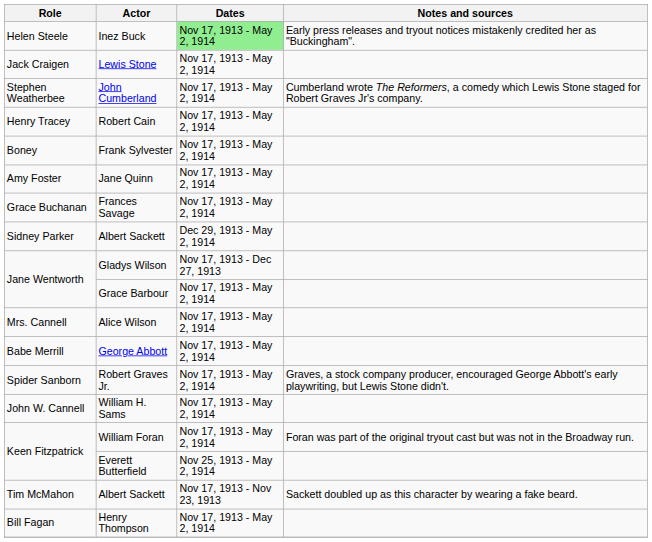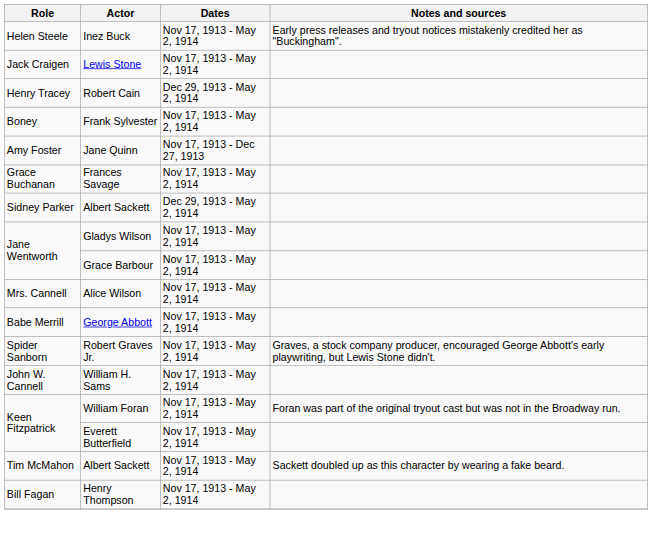 <table class="wikitable sortable plainrowheaders" style="font-size: 90%">
 <tr>
 <th scope="col">Role</th>
 <th scope="col">Actor</th>
 <th scope="col">Dates</th>
 <th scope="col">Notes and sources</th>
 </tr>
 <tr>
 <td>Helen Steele</td>
 <td>Inez Buck</td>
-<td style="background: lightgreen;">Nov 17, 1913 - May 2, 1914</td>
+<td>Nov 17, 1913 - May 2, 1914</td>
 <td>Early press releases and tryout notices mistakenly credited her as "Buckingham".</td>
 </tr>
 <tr>
 <td>Jack Craigen</td>
 <td><a href='#'>Lewis Stone</a></td>
 <td>Nov 17, 1913 - May 2, 1914</td>
 <td></td>
 </tr>
 <tr>
-<td>Stephen Weatherbee</td>
-<td><a href='#'>John Cumberland</a></td>
-<td>Nov 17, 1913 - May 2, 1914</td>
-<td>Cumberland wrote <em>The Reformers</em>, a comedy which Lewis Stone staged for Robert Graves Jr's company.</td>
-</tr>
-<tr>
 <td>Henry Tracey</td>
 <td>Robert Cain</td>
-<td>Nov 17, 1913 - May 2, 1914</td>
+<td>Dec 29, 1913 - May 2, 1914</td>
 <td></td>
 </tr>
 <tr>
 <td>Boney</td>
 <td>Frank Sylvester</td>
 <td>Nov 17, 1913 - May 2, 1914</td>
 <td></td>
 </tr>
 <tr>
 <td>Amy Foster</td>
 <td>Jane Quinn</td>
-<td>Nov 17, 1913 - May 2, 1914</td>
+<td>Nov 17, 1913 - Dec 27, 1913</td>
 <td></td>
 </tr>
 <tr>
 <td>Grace Buchanan</td>
 <td>Frances Savage</td>
 <td>Nov 17, 1913 - May 2, 1914</td>
 <td></td>
 </tr>
 <tr>
 <td>Sidney Parker</td>
 <td>Albert Sackett</td>
 <td>Dec 29, 1913 - May 2, 1914</td>
 <td></td>
 </tr>
 <tr>
 <td rowspan=2>Jane Wentworth</td>
 <td>Gladys Wilson</td>
-<td>Nov 17, 1913 - Dec 27, 1913</td>
+<td>Nov 17, 1913 - May 2, 1914</td>
 <td></td>
 </tr>
 <tr>
 <td>Grace Barbour</td>
 <td>Nov 17, 1913 - May 2, 1914</td>
 <td></td>
 </tr>
 <tr>
 <td>Mrs. Cannell</td>
 <td>Alice Wilson</td>
 <td>Nov 17, 1913 - May 2, 1914</td>
 <td></td>
 </tr>
 <tr>
 <td>Babe Merrill</td>
 <td><a href='#'>George Abbott</a></td>
 <td>Nov 17, 1913 - May 2, 1914</td>
 <td></td>
 </tr>
 <tr>
 <td>Spider Sanborn</td>
 <td>Robert Graves Jr.</td>
 <td>Nov 17, 1913 - May 2, 1914</td>
 <td>Graves, a stock company producer, encouraged George Abbott's early playwriting, but Lewis Stone didn't.</td>
 </tr>
 <tr>
 <td>John W. Cannell</td>
 <td>William H. Sams</td>
 <td>Nov 17, 1913 - May 2, 1914</td>
 <td></td>
 </tr>
 <tr>
 <td rowspan=2>Keen Fitzpatrick</td>
 <td>William Foran</td>
 <td>Nov 17, 1913 - May 2, 1914</td>
 <td>Foran was part of the original tryout cast but was not in the Broadway run.</td>
 </tr>
 <tr>
 <td>Everett Butterfield</td>
-<td>Nov 25, 1913 - May 2, 1914</td>
+<td>Nov 17, 1913 - May 2, 1914</td>
 <td></td>
 </tr>
 <tr>
 <td>Tim McMahon</td>
 <td>Albert Sackett</td>
-<td>Nov 17, 1913 - Nov 23, 1913</td>
+<td>Nov 17, 1913 - May 2, 1914</td>
 <td>Sackett doubled up as this character by wearing a fake beard.</td>
 </tr>
 <tr>
 <td>Bill Fagan</td>
 <td>Henry Thompson</td>
 <td>Nov 17, 1913 - May 2, 1914</td>
 <td></td>
 </tr>
 <tr>
 </tr>
 </table>
